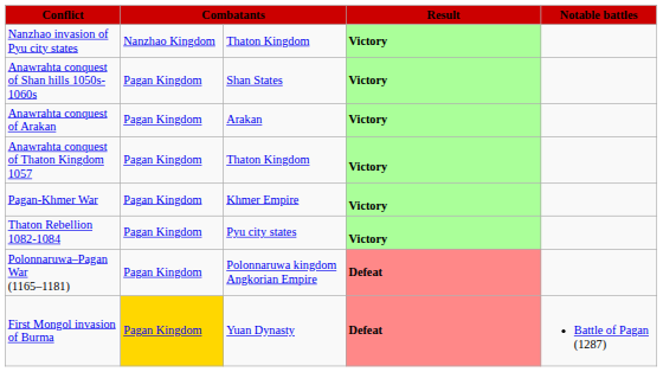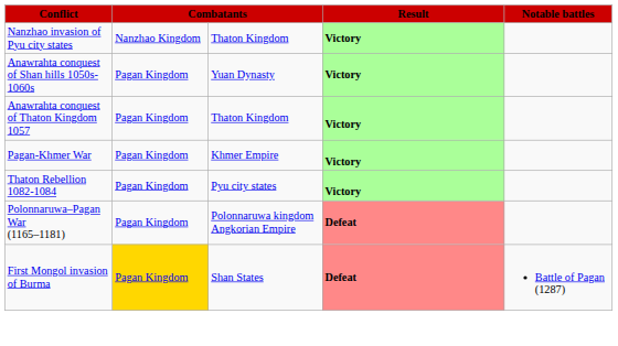 <table class="wikitable">
 <tr>
 <th style="background:#CC0000" width="145"><span>Conflict</span></th>
 <th style="background:#CC0000" width="290" colspan="2"><span>Combatants</span></th>
 <th style="background:#CC0000" width="250"><span>Result</span></th>
 <th style="background:#CC0000" width="145"><span>Notable battles</span></th>
 </tr>
 <tr>
 <td><a href='#'>Nanzhao invasion of Pyu city states</a></td>
 <td><a href='#'>Nanzhao Kingdom</a></td>
 <td><a href='#'>Thaton Kingdom</a></td>
 <td style="background:#AF9"><strong>Victory</strong></td>
 <td></td>
 </tr>
 <tr>
 <td><a href='#'>Anawrahta conquest of Shan hills 1050s-1060s</a></td>
 <td><a href='#'>Pagan Kingdom</a></td>
-<td><a href='#'>Shan States</a></td>
-<td style="background:#AF9"><strong>Victory</strong></td>
-<td></td>
-</tr>
-<tr>
-<td><a href='#'>Anawrahta conquest of Arakan</a></td>
-<td><a href='#'>Pagan Kingdom</a></td>
-<td><a href='#'>Arakan</a></td>
+<td><a href='#'>Yuan Dynasty</a></td>
 <td style="background:#AF9"><strong>Victory</strong></td>
 <td></td>
 </tr>
 <tr>
 <td><a href='#'>Anawrahta conquest of Thaton Kingdom 1057</a></td>
 <td><a href='#'>Pagan Kingdom</a></td>
 <td><a href='#'>Thaton Kingdom</a></td>
 <td style="background:#AF9"><br><strong>Victory</strong></td>
 <td></td>
 </tr>
 <tr>
 <td><a href='#'>Pagan-Khmer War</a></td>
 <td><a href='#'>Pagan Kingdom</a></td>
 <td><a href='#'>Khmer Empire</a></td>
 <td style="background:#AF9"><br><strong>Victory</strong></td>
 <td></td>
 </tr>
 <tr>
 <td><a href='#'>Thaton Rebellion 1082-1084</a></td>
 <td><a href='#'>Pagan Kingdom</a></td>
 <td><a href='#'>Pyu city states</a></td>
 <td style="background:#AF9"><br><strong>Victory</strong></td>
 <td></td>
 </tr>
 <tr>
 <td><a href='#'>Polonnaruwa–Pagan War</a><br>(1165–1181)</td>
 <td><a href='#'>Pagan Kingdom</a></td>
 <td><a href='#'>Polonnaruwa kingdom</a><br><a href='#'>Angkorian Empire</a></td>
 <td style="background:#F88"><strong>Defeat</strong></td>
 <td></td>
 </tr>
 <tr>
 <td><a href='#'>First Mongol invasion of Burma</a></td>
 <td style="background: gold;"><a href='#'>Pagan Kingdom</a></td>
-<td><a href='#'>Yuan Dynasty</a></td>
+<td><a href='#'>Shan States</a></td>
 <td style="background:#F88"><strong>Defeat</strong></td>
 <td><br><ul><li><a href='#'>Battle of Pagan</a> (1287)</li></ul></td>
 </tr>
 </table>
